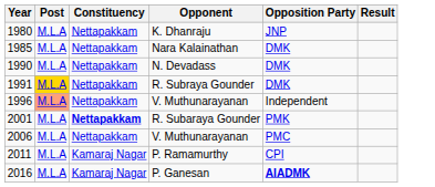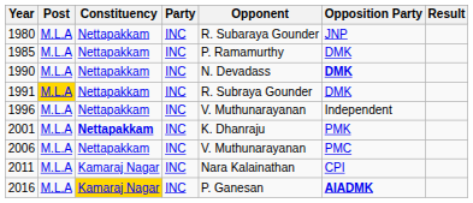 <table class="wikitable">
 <tr style="background:#ccc; text-align:center;">
 <th>Year</th>
 <th>Post</th>
 <th>Constituency</th>
+<th>Party</th>
 <th>Opponent</th>
 <th>Opposition Party</th>
 <th>Result</th>
 </tr>
 <tr>
 <td>1980</td>
 <td><a href='#'>M.L.A</a></td>
 <td><a href='#'>Nettapakkam</a></td>
-<td>K. Dhanraju</td>
+<td><a href='#'>INC</a></td>
+<td>R. Subaraya Gounder</td>
 <td><a href='#'>JNP</a></td>
 <td></td>
 </tr>
 <tr>
 <td>1985</td>
 <td><a href='#'>M.L.A</a></td>
 <td><a href='#'>Nettapakkam</a></td>
-<td>Nara Kalainathan</td>
+<td><a href='#'>INC</a></td>
+<td>P. Ramamurthy</td>
 <td><a href='#'>DMK</a></td>
 <td></td>
 </tr>
 <tr>
 <td>1990</td>
 <td><a href='#'>M.L.A</a></td>
 <td><a href='#'>Nettapakkam</a></td>
+<td><a href='#'>INC</a></td>
 <td>N. Devadass</td>
-<td><a href='#'>DMK</a></td>
+<td><strong><a href='#'>DMK</a></strong></td>
 <td></td>
 </tr>
 <tr>
 <td>1991</td>
 <td style="background: gold;"><a href='#'>M.L.A</a></td>
 <td><a href='#'>Nettapakkam</a></td>
+<td><a href='#'>INC</a></td>
 <td>R. Subraya Gounder</td>
 <td><a href='#'>DMK</a></td>
 <td></td>
 </tr>
 <tr>
 <td>1996</td>
-<td style="background: lightsalmon;"><a href='#'>M.L.A</a></td>
+<td><a href='#'>M.L.A</a></td>
 <td><a href='#'>Nettapakkam</a></td>
+<td><a href='#'>INC</a></td>
 <td>V. Muthunarayanan</td>
 <td>Independent</td>
 <td></td>
 </tr>
 <tr>
 <td>2001</td>
 <td><a href='#'>M.L.A</a></td>
 <td><strong><a href='#'>Nettapakkam</a></strong></td>
-<td>R. Subaraya Gounder</td>
+<td><a href='#'>INC</a></td>
+<td>K. Dhanraju</td>
 <td><a href='#'>PMK</a></td>
 <td></td>
 </tr>
 <tr>
 <td>2006</td>
 <td><a href='#'>M.L.A</a></td>
 <td><a href='#'>Nettapakkam</a></td>
+<td><a href='#'>INC</a></td>
 <td>V. Muthunarayanan</td>
 <td><a href='#'>PMC</a></td>
 <td></td>
 </tr>
 <tr>
 <td>2011</td>
 <td><a href='#'>M.L.A</a></td>
 <td><a href='#'>Kamaraj Nagar</a></td>
-<td>P. Ramamurthy</td>
+<td><a href='#'>INC</a></td>
+<td>Nara Kalainathan</td>
 <td><a href='#'>CPI</a></td>
 <td></td>
 </tr>
 <tr>
 <td>2016</td>
 <td><a href='#'>M.L.A</a></td>
-<td><a href='#'>Kamaraj Nagar</a></td>
+<td style="background: gold;"><a href='#'>Kamaraj Nagar</a></td>
+<td><a href='#'>INC</a></td>
 <td>P. Ganesan</td>
 <td><strong><a href='#'>AIADMK</a></strong></td>
 <td></td>
 </tr>
 </table>
